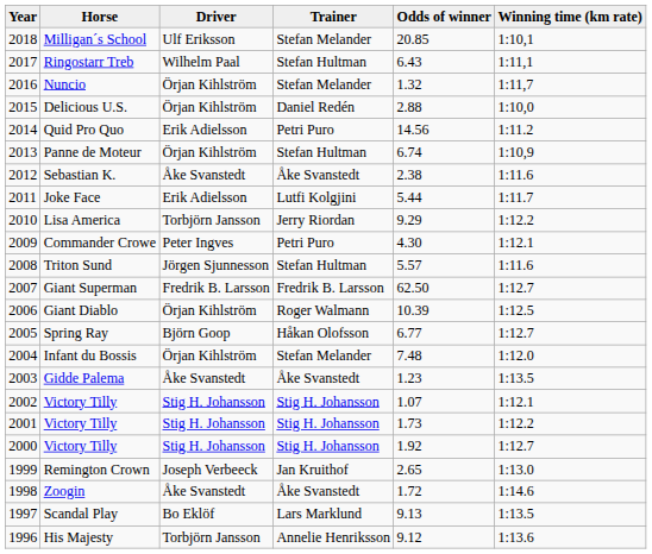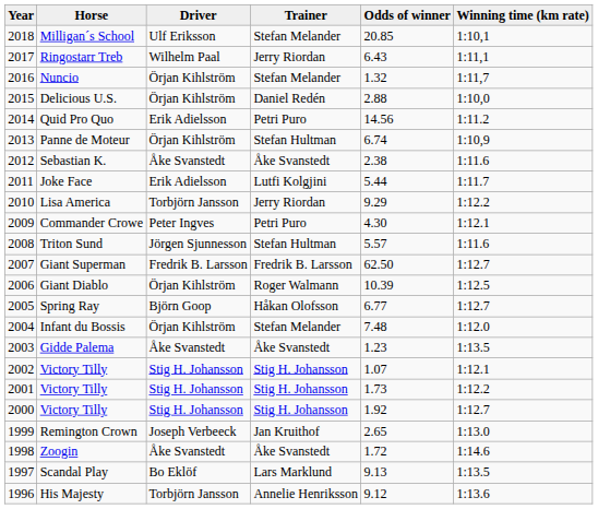 <table class="wikitable">
 <tr ---- align="center">
 <th align="left" style="background:#efefef;">Year</th>
 <th align="left" style="background:#efefef;">Horse</th>
 <th align="left" style="background:#efefef;">Driver</th>
 <th align="left" style="background:#efefef;">Trainer</th>
 <th align="left" style="background:#efefef;">Odds of winner</th>
 <th align="left" style="background:#efefef;">Winning time (km rate)</th>
 </tr>
 <tr ---->
 <td>2018</td>
 <td><a href='#'>Milligan´s School</a></td>
 <td>Ulf Eriksson</td>
 <td>Stefan Melander</td>
 <td>20.85</td>
 <td>1:10,1</td>
 </tr>
 <tr ---->
 <td>2017</td>
 <td><a href='#'>Ringostarr Treb</a></td>
 <td>Wilhelm Paal</td>
-<td>Stefan Hultman</td>
+<td>Jerry Riordan</td>
 <td>6.43</td>
 <td>1:11,1</td>
 </tr>
 <tr ---->
 <td>2016</td>
 <td><a href='#'>Nuncio</a></td>
 <td>Örjan Kihlström</td>
 <td>Stefan Melander</td>
 <td>1.32</td>
 <td>1:11,7</td>
 </tr>
 <tr ---->
 <td>2015</td>
 <td>Delicious U.S.</td>
 <td>Örjan Kihlström</td>
 <td>Daniel Redén</td>
 <td>2.88</td>
 <td>1:10,0</td>
 </tr>
 <tr ---->
 <td>2014</td>
 <td>Quid Pro Quo</td>
 <td>Erik Adielsson</td>
 <td>Petri Puro</td>
 <td>14.56</td>
 <td>1:11.2</td>
 </tr>
 <tr ---->
 <td>2013</td>
 <td>Panne de Moteur</td>
 <td>Örjan Kihlström</td>
 <td>Stefan Hultman</td>
 <td>6.74</td>
 <td>1:10,9</td>
 </tr>
 <tr ---->
 <td>2012</td>
 <td>Sebastian K.</td>
 <td>Åke Svanstedt</td>
 <td>Åke Svanstedt</td>
 <td>2.38</td>
 <td>1:11.6</td>
 </tr>
 <tr ---->
 <td>2011</td>
 <td>Joke Face</td>
 <td>Erik Adielsson</td>
 <td>Lutfi Kolgjini</td>
 <td>5.44</td>
 <td>1:11.7</td>
 </tr>
 <tr ---->
 <td>2010</td>
 <td>Lisa America</td>
 <td>Torbjörn Jansson</td>
 <td>Jerry Riordan</td>
 <td>9.29</td>
 <td>1:12.2</td>
 </tr>
 <tr ---->
 <td>2009</td>
 <td>Commander Crowe</td>
 <td>Peter Ingves</td>
 <td>Petri Puro</td>
 <td>4.30</td>
 <td>1:12.1</td>
 </tr>
 <tr ---->
 <td>2008</td>
 <td>Triton Sund</td>
 <td>Jörgen Sjunnesson</td>
 <td>Stefan Hultman</td>
 <td>5.57</td>
 <td>1:11.6</td>
 </tr>
 <tr ---->
 <td>2007</td>
 <td>Giant Superman</td>
 <td>Fredrik B. Larsson</td>
 <td>Fredrik B. Larsson</td>
 <td>62.50</td>
 <td>1:12.7</td>
 </tr>
 <tr ---->
 <td>2006</td>
 <td>Giant Diablo</td>
 <td>Örjan Kihlström</td>
 <td>Roger Walmann</td>
 <td>10.39</td>
 <td>1:12.5</td>
 </tr>
 <tr ---->
 <td>2005</td>
 <td>Spring Ray</td>
 <td>Björn Goop</td>
 <td>Håkan Olofsson</td>
 <td>6.77</td>
 <td>1:12.7</td>
 </tr>
 <tr ---->
 <td>2004</td>
 <td>Infant du Bossis</td>
 <td>Örjan Kihlström</td>
 <td>Stefan Melander</td>
 <td>7.48</td>
 <td>1:12.0</td>
 </tr>
 <tr ---->
 <td>2003</td>
 <td><a href='#'>Gidde Palema</a></td>
 <td>Åke Svanstedt</td>
 <td>Åke Svanstedt</td>
 <td>1.23</td>
 <td>1:13.5</td>
 </tr>
 <tr ---->
 <td>2002</td>
 <td><a href='#'>Victory Tilly</a></td>
 <td><a href='#'>Stig H. Johansson</a></td>
 <td><a href='#'>Stig H. Johansson</a></td>
 <td>1.07</td>
 <td>1:12.1</td>
 </tr>
 <tr ---->
 <td>2001</td>
 <td><a href='#'>Victory Tilly</a></td>
 <td><a href='#'>Stig H. Johansson</a></td>
 <td><a href='#'>Stig H. Johansson</a></td>
 <td>1.73</td>
 <td>1:12.2</td>
 </tr>
 <tr ---->
 <td>2000</td>
 <td><a href='#'>Victory Tilly</a></td>
 <td><a href='#'>Stig H. Johansson</a></td>
 <td><a href='#'>Stig H. Johansson</a></td>
 <td>1.92</td>
 <td>1:12.7</td>
 </tr>
 <tr ---->
 <td>1999</td>
 <td>Remington Crown</td>
 <td>Joseph Verbeeck</td>
 <td>Jan Kruithof</td>
 <td>2.65</td>
 <td>1:13.0</td>
 </tr>
 <tr ---->
 <td>1998</td>
 <td><a href='#'>Zoogin</a></td>
 <td>Åke Svanstedt</td>
 <td>Åke Svanstedt</td>
 <td>1.72</td>
 <td>1:14.6</td>
 </tr>
 <tr ---->
 <td>1997</td>
 <td>Scandal Play</td>
 <td>Bo Eklöf</td>
 <td>Lars Marklund</td>
 <td>9.13</td>
 <td>1:13.5</td>
 </tr>
 <tr ---->
 <td>1996</td>
 <td>His Majesty</td>
 <td>Torbjörn Jansson</td>
 <td>Annelie Henriksson</td>
 <td>9.12</td>
 <td>1:13.6</td>
 </tr>
 </table>
